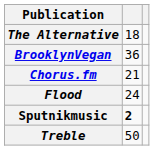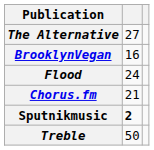 <table class="wikitable sortable plainrowheaders">
 <tr>
 <th scope="col">Publication</th>
 <th scope="col"></th>
 <th scope="col"></th>
 </tr>
 <tr>
 <th scope="row"><em>The Alternative</em></th>
-<td>18</td>
+<td>27</td>
 <td></td>
 </tr>
 <tr>
 <th scope="row"><em><a href='#'>BrooklynVegan</a></em></th>
-<td>36</td>
+<td>16</td>
+<td></td>
+</tr>
+<tr>
+<th scope="row"><em>Flood</em></th>
+<td>24</td>
 <td></td>
 </tr>
 <tr>
 <th scope="row"><em><a href='#'>Chorus.fm</a></em></th>
 <td>21</td>
-<td></td>
-</tr>
-<tr>
-<th scope="row"><em>Flood</em></th>
-<td>24</td>
 <td></td>
 </tr>
 <tr>
 <th scope="row">Sputnikmusic</th>
 <td><strong>2</strong></td>
 <td></td>
 </tr>
 <tr>
 <th scope="row"><em>Treble</em></th>
 <td>50</td>
 <td></td>
 </tr>
 </table>
